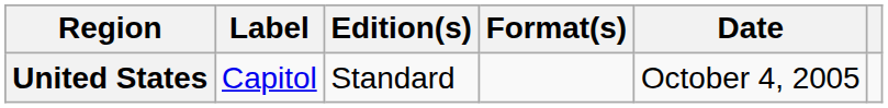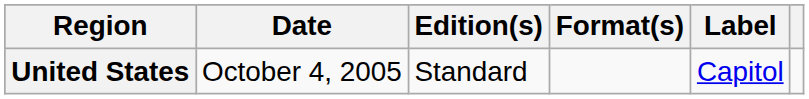 <table class="wikitable plainrowheaders">
 <tr>
 <th scope="col">Region</th>
-<th scope="col">Label</th>
+<th scope="col">Date</th>
 <th scope="col">Edition(s)</th>
 <th scope="col">Format(s)</th>
-<th scope="col">Date</th>
+<th scope="col">Label</th>
 <th scope="col"></th>
 </tr>
 <tr>
 <th scope="row">United States</th>
-<td><a href='#'>Capitol</a></td>
+<td>October 4, 2005</td>
 <td>Standard</td>
 <td></td>
-<td>October 4, 2005</td>
+<td><a href='#'>Capitol</a></td>
 <td style="text-align:center;"></td>
 </tr>
 </table>
